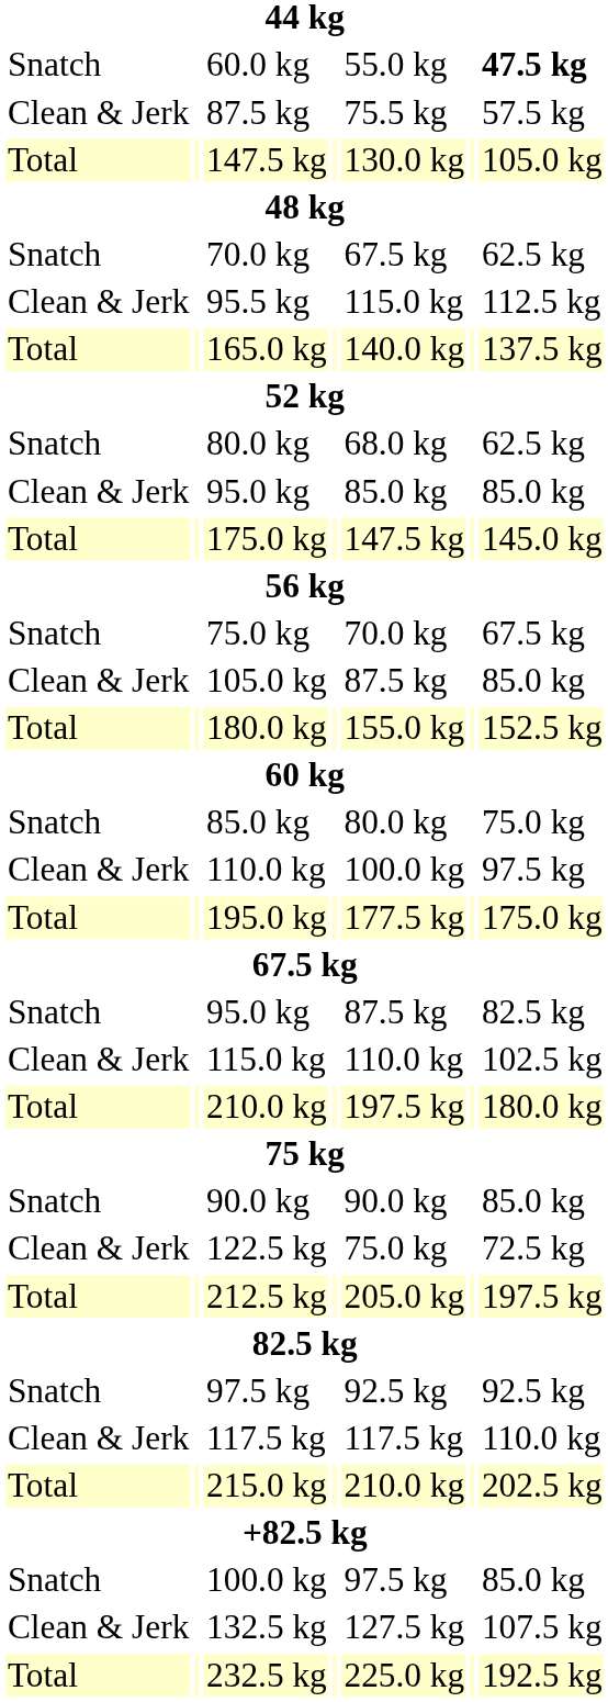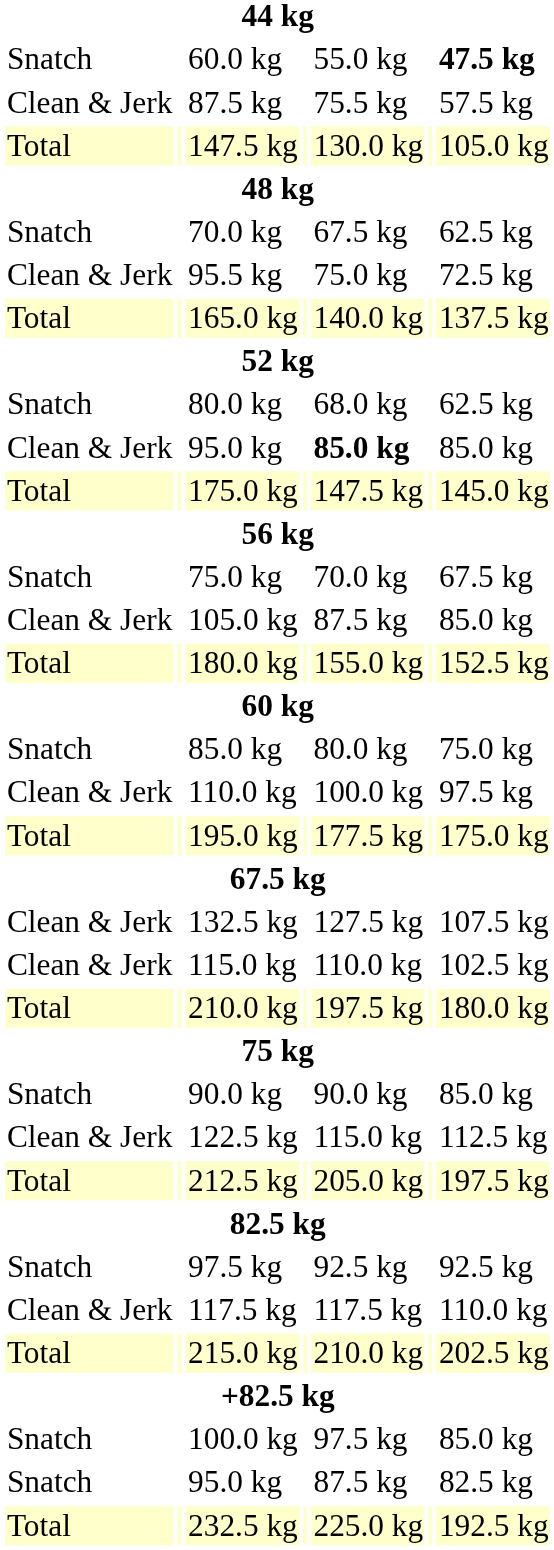 <table>
 <tr>
 <th colspan=7>44 kg</th>
 </tr>
 <tr>
 <td>Snatch</td>
 <td></td>
 <td>60.0 kg</td>
 <td></td>
 <td>55.0 kg</td>
 <td></td>
 <td><strong>47.5 kg</strong></td>
 </tr>
 <tr>
 <td>Clean & Jerk</td>
 <td></td>
 <td>87.5 kg<br></td>
 <td></td>
 <td>75.5 kg</td>
 <td></td>
 <td>57.5 kg</td>
 </tr>
 <tr bgcolor=ffffcc>
 <td>Total</td>
 <td></td>
 <td>147.5 kg<br></td>
 <td></td>
 <td>130.0 kg</td>
 <td></td>
 <td>105.0 kg</td>
 </tr>
 <tr>
 <th colspan=7>48 kg</th>
 </tr>
 <tr>
 <td>Snatch</td>
 <td></td>
 <td>70.0 kg</td>
 <td></td>
 <td>67.5 kg</td>
 <td></td>
 <td>62.5 kg</td>
 </tr>
 <tr>
 <td>Clean & Jerk</td>
 <td></td>
 <td>95.5 kg<br></td>
 <td></td>
-<td>115.0 kg</td>
+<td>75.0 kg</td>
 <td></td>
-<td>112.5 kg</td>
+<td>72.5 kg</td>
 </tr>
 <tr bgcolor=ffffcc>
 <td>Total</td>
 <td></td>
 <td>165.0 kg</td>
 <td></td>
 <td>140.0 kg</td>
 <td></td>
 <td>137.5 kg</td>
 </tr>
 <tr>
 <th colspan=7>52 kg</th>
 </tr>
 <tr>
 <td>Snatch</td>
 <td></td>
 <td>80.0 kg<br></td>
 <td></td>
 <td>68.0 kg</td>
 <td></td>
 <td>62.5 kg</td>
 </tr>
 <tr>
 <td>Clean & Jerk</td>
 <td></td>
 <td>95.0 kg<br></td>
 <td></td>
-<td>85.0 kg</td>
+<td><strong>85.0 kg</strong></td>
 <td></td>
 <td>85.0 kg</td>
 </tr>
 <tr bgcolor=ffffcc>
 <td>Total</td>
 <td></td>
 <td>175.0 kg<br></td>
 <td></td>
 <td>147.5 kg</td>
 <td></td>
 <td>145.0 kg</td>
 </tr>
 <tr>
 <th colspan=7>56 kg</th>
 </tr>
 <tr>
 <td>Snatch</td>
 <td></td>
 <td>75.0 kg</td>
 <td></td>
 <td>70.0 kg</td>
 <td></td>
 <td>67.5 kg</td>
 </tr>
 <tr>
 <td>Clean & Jerk</td>
 <td></td>
 <td>105.0 kg<br></td>
 <td></td>
 <td>87.5 kg</td>
 <td></td>
 <td>85.0 kg</td>
 </tr>
 <tr bgcolor=ffffcc>
 <td>Total</td>
 <td></td>
 <td>180.0 kg<br></td>
 <td></td>
 <td>155.0 kg</td>
 <td></td>
 <td>152.5 kg</td>
 </tr>
 <tr>
 <th colspan=7>60 kg</th>
 </tr>
 <tr>
 <td>Snatch</td>
 <td></td>
 <td>85.0 kg<br></td>
 <td></td>
 <td>80.0 kg</td>
 <td></td>
 <td>75.0 kg</td>
 </tr>
 <tr>
 <td>Clean & Jerk</td>
 <td></td>
 <td>110.0 kg<br></td>
 <td></td>
 <td>100.0 kg</td>
 <td></td>
 <td>97.5 kg</td>
 </tr>
 <tr bgcolor=ffffcc>
 <td>Total</td>
 <td></td>
 <td>195.0 kg<br></td>
 <td></td>
 <td>177.5 kg</td>
 <td></td>
 <td>175.0 kg</td>
 </tr>
 <tr>
 <th colspan=7>67.5 kg</th>
 </tr>
 <tr>
-<td>Snatch</td>
+<td>Clean & Jerk</td>
 <td></td>
-<td>95.0 kg<br></td>
+<td>132.5 kg<br></td>
 <td></td>
-<td>87.5 kg</td>
+<td>127.5 kg</td>
 <td></td>
-<td>82.5 kg</td>
+<td>107.5 kg</td>
 </tr>
 <tr>
 <td>Clean & Jerk</td>
 <td></td>
 <td>115.0 kg<br></td>
 <td></td>
 <td>110.0 kg</td>
 <td></td>
 <td>102.5 kg</td>
 </tr>
 <tr bgcolor=ffffcc>
 <td>Total</td>
 <td></td>
 <td>210.0 kg<br></td>
 <td></td>
 <td>197.5 kg</td>
 <td></td>
 <td>180.0 kg</td>
 </tr>
 <tr>
 <th colspan=7>75 kg</th>
 </tr>
 <tr>
 <td>Snatch</td>
 <td></td>
 <td>90.0 kg</td>
 <td></td>
 <td>90.0 kg</td>
 <td></td>
 <td>85.0 kg</td>
 </tr>
 <tr>
 <td>Clean & Jerk</td>
 <td></td>
 <td>122.5 kg<br></td>
 <td></td>
-<td>75.0 kg</td>
+<td>115.0 kg</td>
 <td></td>
-<td>72.5 kg</td>
+<td>112.5 kg</td>
 </tr>
 <tr bgcolor=ffffcc>
 <td>Total</td>
 <td></td>
 <td>212.5 kg<br></td>
 <td></td>
 <td>205.0 kg</td>
 <td></td>
 <td>197.5 kg</td>
 </tr>
 <tr>
 <th colspan=7>82.5 kg</th>
 </tr>
 <tr>
 <td>Snatch</td>
 <td></td>
 <td>97.5 kg<br></td>
 <td></td>
 <td>92.5 kg</td>
 <td></td>
 <td>92.5 kg</td>
 </tr>
 <tr>
 <td>Clean & Jerk</td>
 <td></td>
 <td>117.5 kg</td>
 <td></td>
 <td>117.5 kg</td>
 <td></td>
 <td>110.0 kg</td>
 </tr>
 <tr bgcolor=ffffcc>
 <td>Total</td>
 <td></td>
 <td>215.0 kg</td>
 <td></td>
 <td>210.0 kg</td>
 <td></td>
 <td>202.5 kg</td>
 </tr>
 <tr>
 <th colspan=7>+82.5 kg</th>
 </tr>
 <tr>
 <td>Snatch</td>
 <td></td>
 <td>100.0 kg<br></td>
 <td></td>
 <td>97.5 kg</td>
 <td></td>
 <td>85.0 kg</td>
 </tr>
 <tr>
-<td>Clean & Jerk</td>
+<td>Snatch</td>
 <td></td>
-<td>132.5 kg<br></td>
+<td>95.0 kg<br></td>
 <td></td>
-<td>127.5 kg</td>
+<td>87.5 kg</td>
 <td></td>
-<td>107.5 kg</td>
+<td>82.5 kg</td>
 </tr>
 <tr bgcolor=ffffcc>
 <td>Total</td>
 <td></td>
 <td>232.5 kg<br></td>
 <td></td>
 <td>225.0 kg</td>
 <td></td>
 <td>192.5 kg</td>
 </tr>
 </table>
